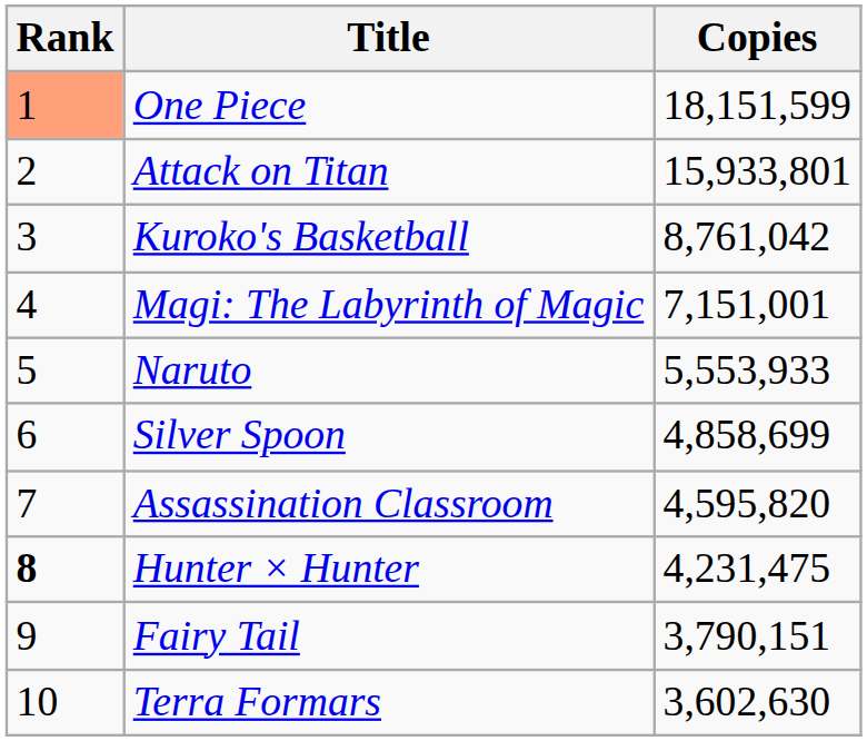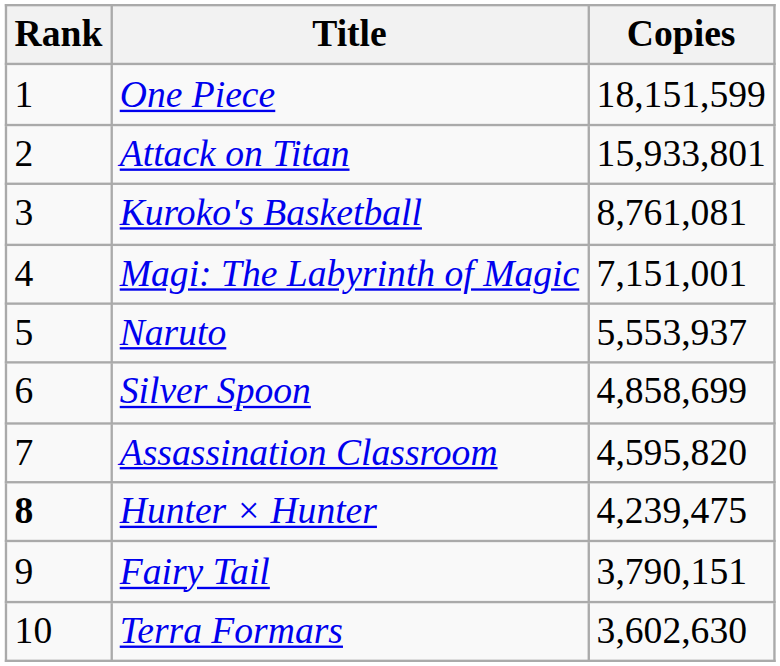 <table class="wikitable sortable" style="margin:auto; margin:auto;">
 <tr>
 <th>Rank</th>
 <th>Title</th>
 <th>Copies</th>
 </tr>
 <tr>
-<td style="background: lightsalmon;">1</td>
+<td>1</td>
 <td><em><a href='#'>One Piece</a></em></td>
 <td>18,151,599</td>
 </tr>
 <tr>
 <td>2</td>
 <td><em><a href='#'>Attack on Titan</a></em></td>
 <td>15,933,801</td>
 </tr>
 <tr>
 <td>3</td>
 <td><em><a href='#'>Kuroko's Basketball</a></em></td>
-<td>8,761,042</td>
+<td>8,761,081</td>
 </tr>
 <tr>
 <td>4</td>
 <td><em><a href='#'>Magi: The Labyrinth of Magic</a></em></td>
 <td>7,151,001</td>
 </tr>
 <tr>
 <td>5</td>
 <td><em><a href='#'>Naruto</a></em></td>
-<td>5,553,933</td>
+<td>5,553,937</td>
 </tr>
 <tr>
 <td>6</td>
 <td><em><a href='#'>Silver Spoon</a></em></td>
 <td>4,858,699</td>
 </tr>
 <tr>
 <td>7</td>
 <td><em><a href='#'>Assassination Classroom</a></em></td>
 <td>4,595,820</td>
 </tr>
 <tr>
 <td><strong>8</strong></td>
 <td><em><a href='#'>Hunter × Hunter</a></em></td>
-<td>4,231,475</td>
+<td>4,239,475</td>
 </tr>
 <tr>
 <td>9</td>
 <td><em><a href='#'>Fairy Tail</a></em></td>
 <td>3,790,151</td>
 </tr>
 <tr>
 <td>10</td>
 <td><em><a href='#'>Terra Formars</a></em></td>
 <td>3,602,630</td>
 </tr>
 </table>
